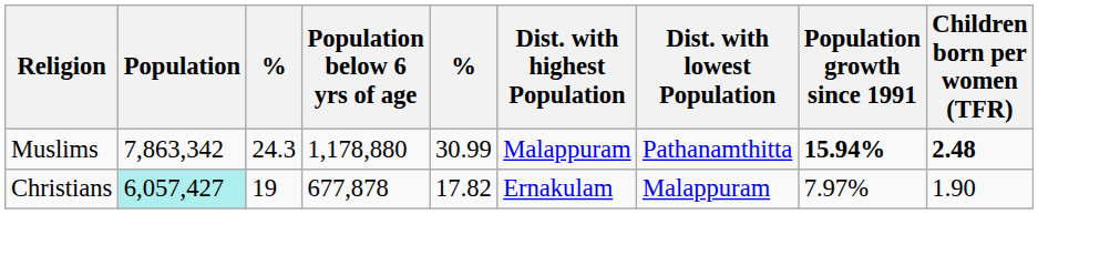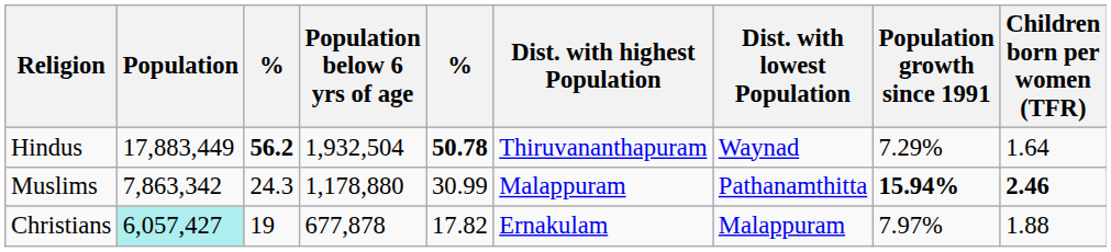 <table class="wikitable sortable">
 <tr>
 <th>Religion</th>
 <th>Population</th>
 <th>%</th>
 <th>Population below 6 yrs of age</th>
 <th>%</th>
 <th>Dist. with highest Population</th>
 <th>Dist. with lowest Population</th>
 <th>Population growth since 1991</th>
 <th>Children born per women (TFR)</th>
 </tr>
 <tr>
+<td>Hindus</td>
+<td>17,883,449</td>
+<td><strong>56.2</strong></td>
+<td>1,932,504</td>
+<td><strong>50.78</strong></td>
+<td><a href='#'>Thiruvananthapuram</a></td>
+<td><a href='#'>Waynad</a></td>
+<td>7.29%</td>
+<td>1.64</td>
+</tr>
+<tr>
 <td>Muslims</td>
 <td>7,863,342</td>
 <td>24.3</td>
 <td>1,178,880</td>
 <td>30.99</td>
 <td><a href='#'>Malappuram</a></td>
 <td><a href='#'>Pathanamthitta</a></td>
 <td><strong>15.94%</strong></td>
-<td><strong>2.48</strong></td>
+<td><strong>2.46</strong></td>
 </tr>
 <tr>
 <td>Christians</td>
 <td style="background: paleturquoise;">6,057,427</td>
 <td>19</td>
 <td>677,878</td>
 <td>17.82</td>
 <td><a href='#'>Ernakulam</a></td>
 <td><a href='#'>Malappuram</a></td>
 <td>7.97%</td>
-<td>1.90</td>
+<td>1.88</td>
 </tr>
 </table>
